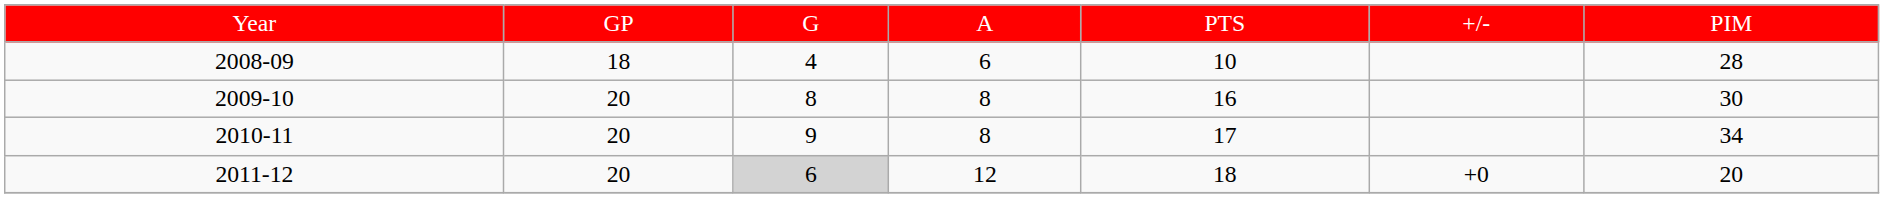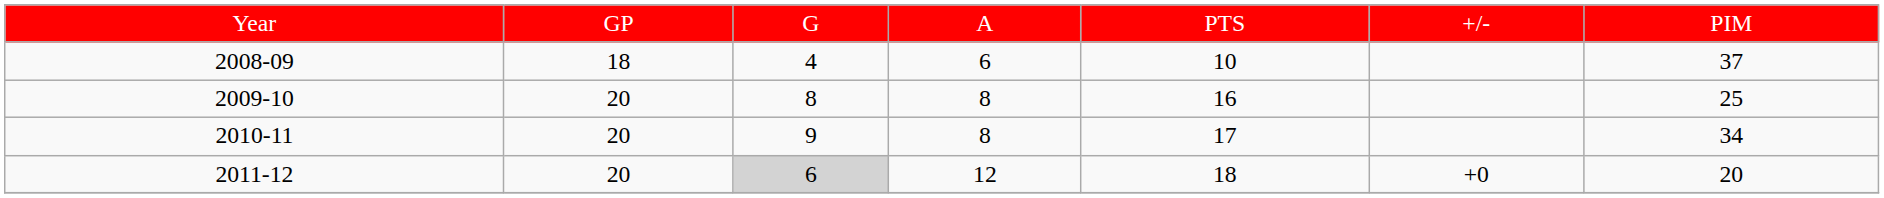 <table class="wikitable" width="80%">
 <tr align="center"  style="background:red;color:#FFFFFF;">
 <td>Year</td>
 <td>GP</td>
 <td>G</td>
 <td>A</td>
 <td>PTS</td>
 <td>+/-</td>
 <td>PIM</td>
 </tr>
 <tr>
 <td style="text-align: center;">2008-09</td>
 <td style="text-align: center;">18</td>
 <td style="text-align: center;">4</td>
 <td style="text-align: center;">6</td>
 <td style="text-align: center;">10</td>
 <td style="text-align: center;"></td>
-<td style="text-align: center;">28</td>
+<td style="text-align: center;">37</td>
 </tr>
 <tr>
 <td style="text-align: center;">2009-10</td>
 <td style="text-align: center;">20</td>
 <td style="text-align: center;">8</td>
 <td style="text-align: center;">8</td>
 <td style="text-align: center;">16</td>
 <td style="text-align: center;"></td>
-<td style="text-align: center;">30</td>
+<td style="text-align: center;">25</td>
 </tr>
 <tr>
 <td style="text-align: center;">2010-11</td>
 <td style="text-align: center;">20</td>
 <td style="text-align: center;">9</td>
 <td style="text-align: center;">8</td>
 <td style="text-align: center;">17</td>
 <td style="text-align: center;"></td>
 <td style="text-align: center;">34</td>
 </tr>
 <tr>
 <td style="text-align: center;">2011-12</td>
 <td style="text-align: center;">20</td>
 <td style="background: lightgrey; text-align: center;">6</td>
 <td style="text-align: center;">12</td>
 <td style="text-align: center;">18</td>
 <td style="text-align: center;">+0</td>
 <td style="text-align: center;">20</td>
 </tr>
 <tr>
 </tr>
 </table>
